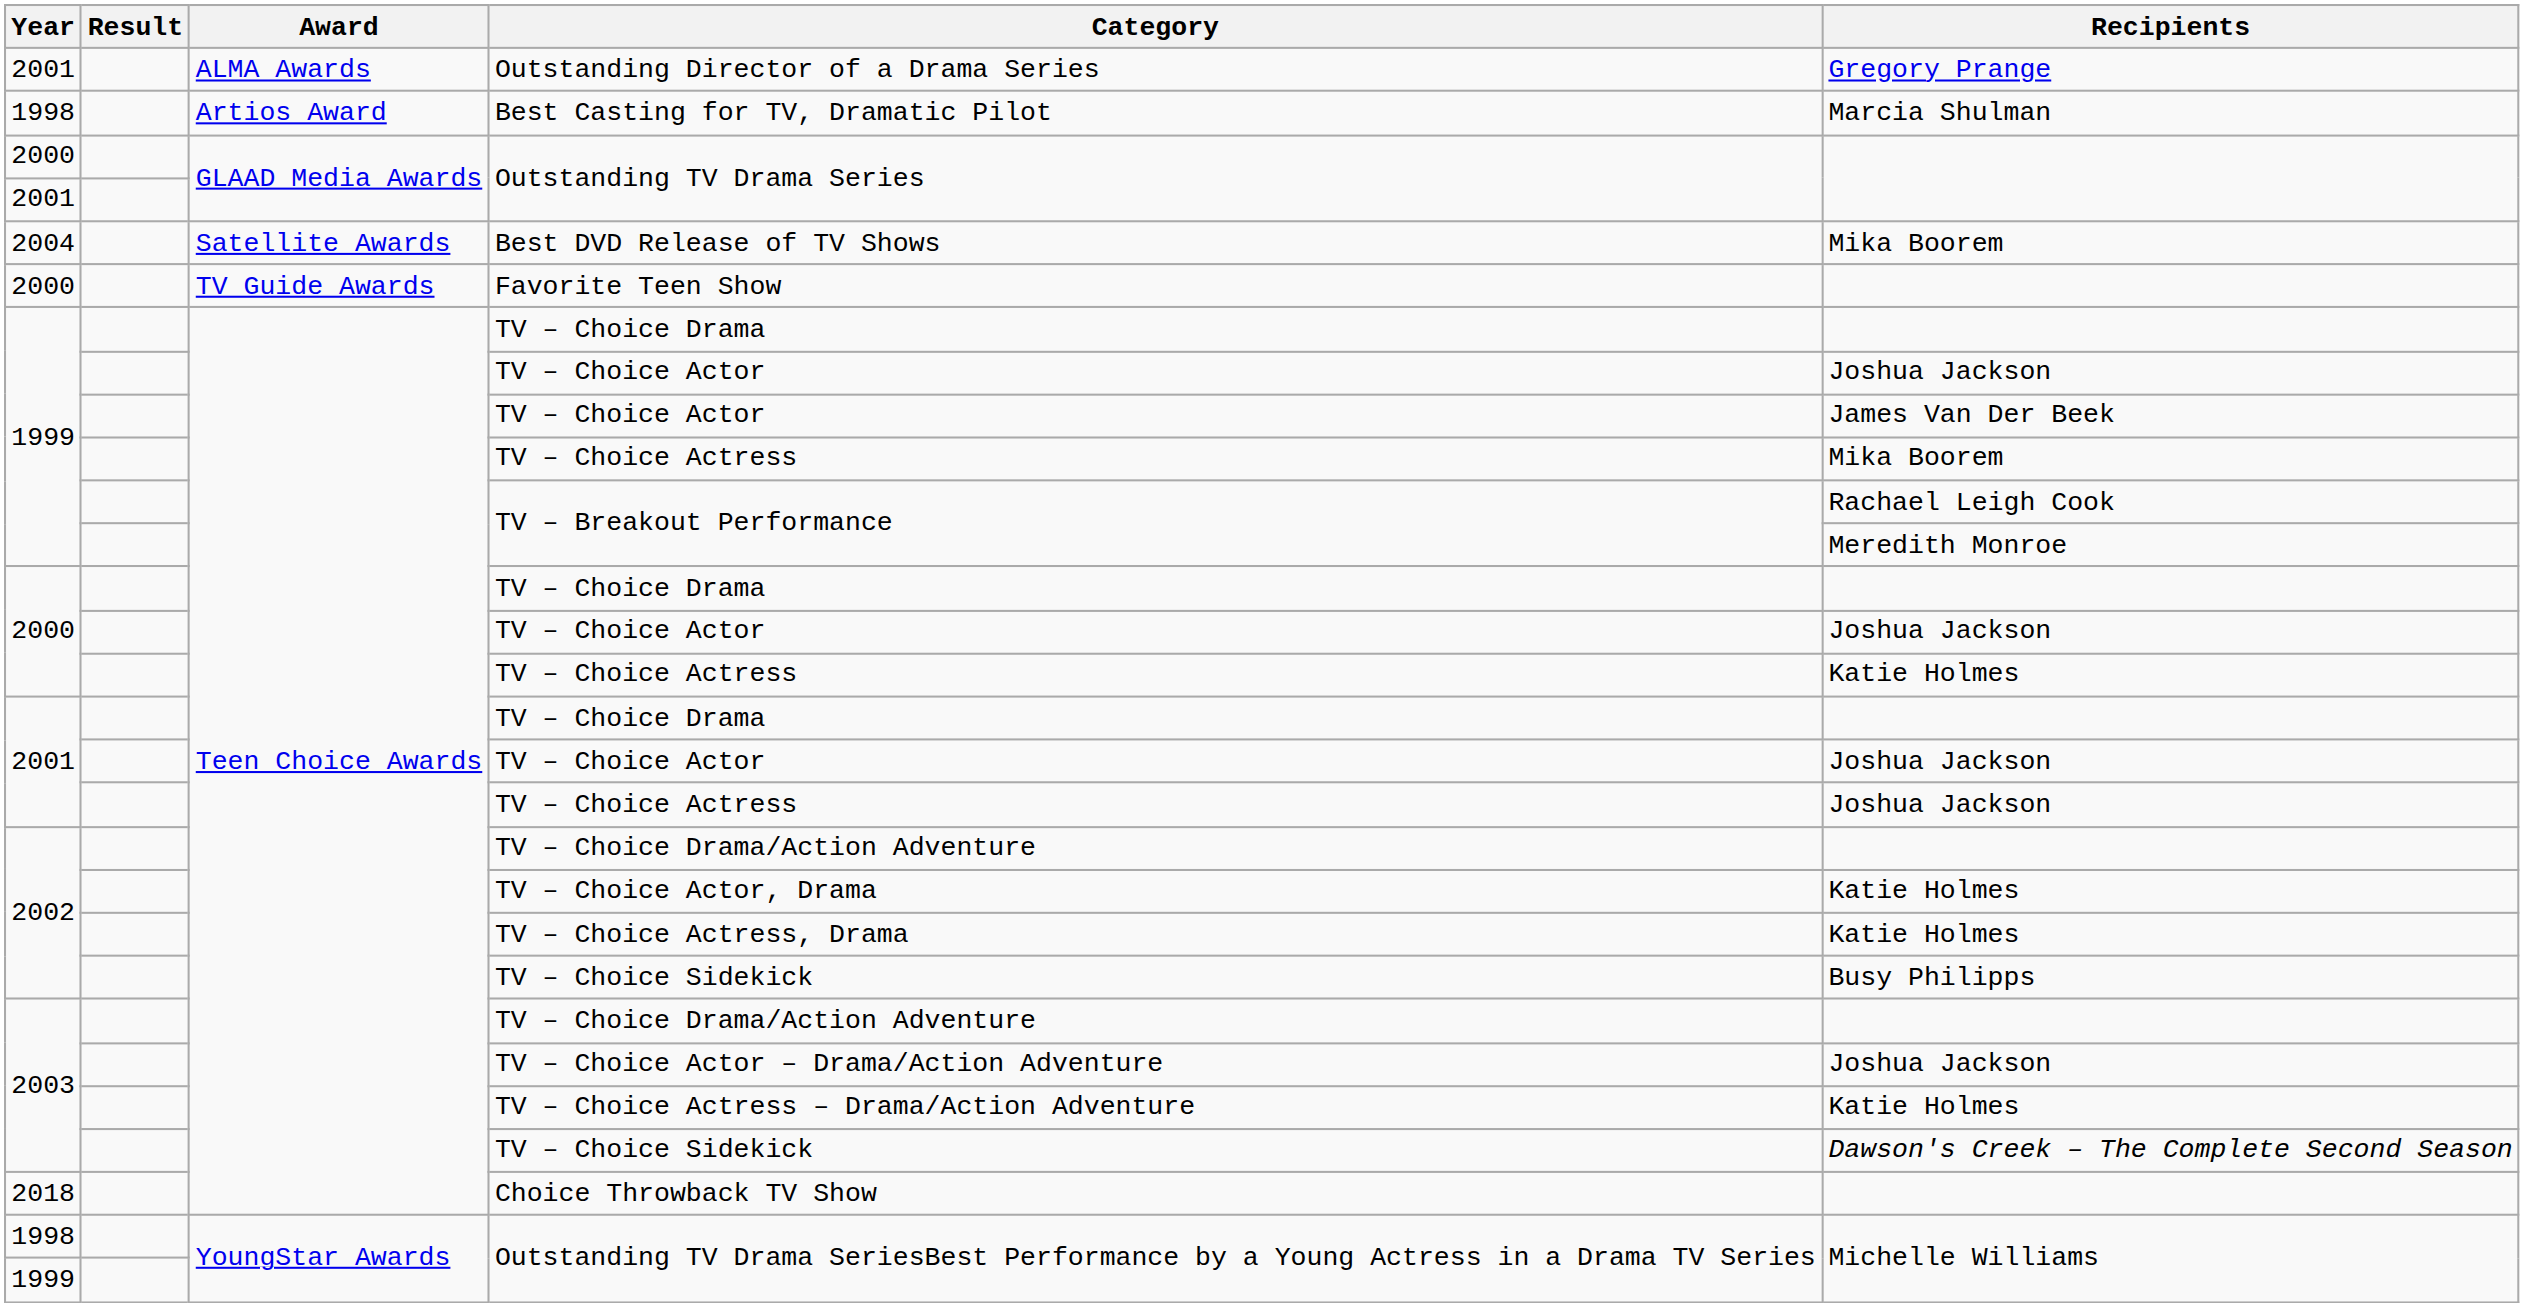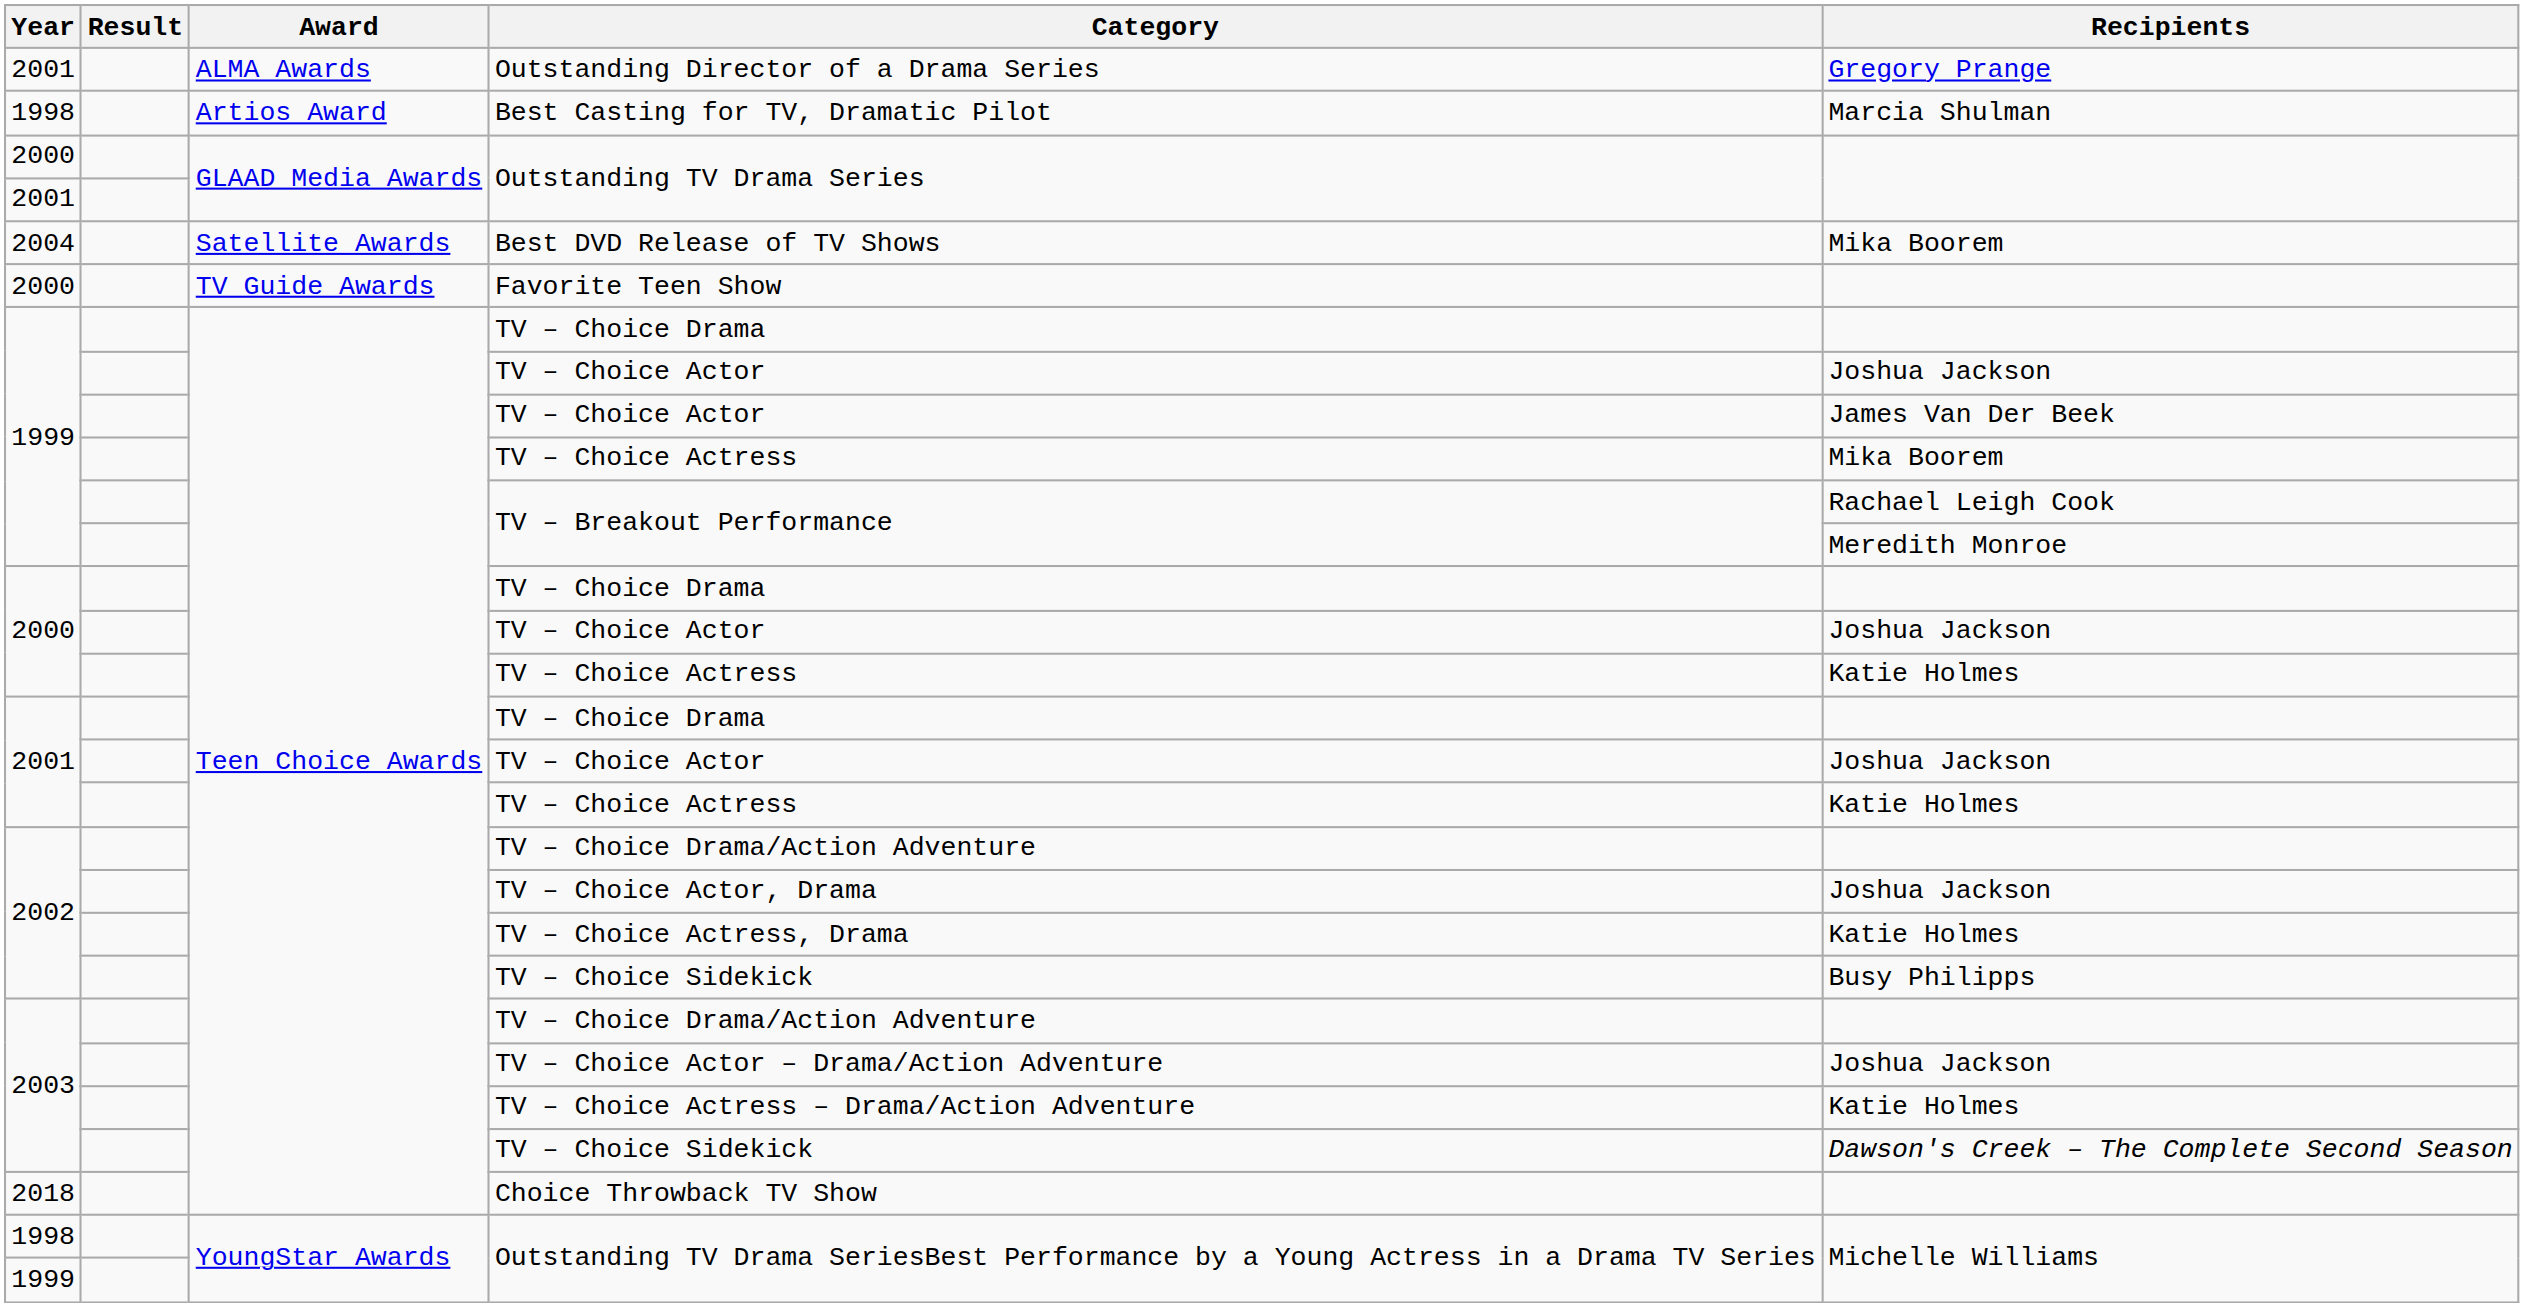 <table class="wikitable sortable">
 <tr>
 <th>Year</th>
 <th>Result</th>
 <th>Award</th>
 <th>Category</th>
 <th>Recipients</th>
 </tr>
 <tr>
 <td>2001</td>
 <td></td>
 <td><a href='#'>ALMA Awards</a></td>
 <td>Outstanding Director of a Drama Series</td>
 <td><a href='#'>Gregory Prange</a></td>
 </tr>
 <tr>
 <td>1998</td>
 <td></td>
 <td><a href='#'>Artios Award</a></td>
 <td>Best Casting for TV, Dramatic Pilot</td>
 <td>Marcia Shulman</td>
 </tr>
 <tr>
 <td>2000</td>
 <td></td>
 <td rowspan="2"><a href='#'>GLAAD Media Awards</a></td>
 <td rowspan="2">Outstanding TV Drama Series</td>
 <td rowspan="2"></td>
 </tr>
 <tr>
 <td>2001</td>
 <td></td>
 </tr>
 <tr>
 <td>2004</td>
 <td></td>
 <td><a href='#'>Satellite Awards</a></td>
 <td>Best DVD Release of TV Shows</td>
 <td>Mika Boorem</td>
 </tr>
 <tr>
 <td>2000</td>
 <td></td>
 <td><a href='#'>TV Guide Awards</a></td>
 <td>Favorite Teen Show</td>
 <td></td>
 </tr>
 <tr>
 <td rowspan="6">1999</td>
 <td></td>
 <td rowspan="21"><a href='#'>Teen Choice Awards</a></td>
 <td>TV – Choice Drama</td>
 <td></td>
 </tr>
 <tr>
 <td></td>
 <td>TV – Choice Actor</td>
 <td>Joshua Jackson</td>
 </tr>
 <tr>
 <td></td>
 <td>TV – Choice Actor</td>
 <td>James Van Der Beek</td>
 </tr>
 <tr>
 <td></td>
 <td>TV – Choice Actress</td>
 <td>Mika Boorem</td>
 </tr>
 <tr>
 <td></td>
 <td rowspan="2">TV – Breakout Performance</td>
 <td>Rachael Leigh Cook</td>
 </tr>
 <tr>
 <td></td>
 <td>Meredith Monroe</td>
 </tr>
 <tr>
 <td rowspan="3">2000</td>
 <td></td>
 <td>TV – Choice Drama</td>
 <td></td>
 </tr>
 <tr>
 <td></td>
 <td>TV – Choice Actor</td>
 <td>Joshua Jackson</td>
 </tr>
 <tr>
 <td></td>
 <td>TV – Choice Actress</td>
 <td>Katie Holmes</td>
 </tr>
 <tr>
 <td rowspan="3">2001</td>
 <td></td>
 <td>TV – Choice Drama</td>
 <td></td>
 </tr>
 <tr>
 <td></td>
 <td>TV – Choice Actor</td>
 <td>Joshua Jackson</td>
 </tr>
 <tr>
 <td></td>
 <td>TV – Choice Actress</td>
-<td>Joshua Jackson</td>
+<td>Katie Holmes</td>
 </tr>
 <tr>
 <td rowspan="4">2002</td>
 <td></td>
 <td>TV – Choice Drama/Action Adventure</td>
 <td></td>
 </tr>
 <tr>
 <td></td>
 <td>TV – Choice Actor, Drama</td>
-<td>Katie Holmes</td>
+<td>Joshua Jackson</td>
 </tr>
 <tr>
 <td></td>
 <td>TV – Choice Actress, Drama</td>
 <td>Katie Holmes</td>
 </tr>
 <tr>
 <td></td>
 <td>TV – Choice Sidekick</td>
 <td>Busy Philipps</td>
 </tr>
 <tr>
 <td rowspan="4">2003</td>
 <td></td>
 <td>TV – Choice Drama/Action Adventure</td>
 <td></td>
 </tr>
 <tr>
 <td></td>
 <td>TV – Choice Actor – Drama/Action Adventure</td>
 <td>Joshua Jackson</td>
 </tr>
 <tr>
 <td></td>
 <td>TV – Choice Actress – Drama/Action Adventure</td>
 <td>Katie Holmes</td>
 </tr>
 <tr>
 <td></td>
 <td>TV – Choice Sidekick</td>
 <td><em>Dawson's Creek – The Complete Second Season</em></td>
 </tr>
 <tr>
 <td>2018</td>
 <td></td>
 <td>Choice Throwback TV Show</td>
 <td></td>
 </tr>
 <tr>
 <td>1998</td>
 <td></td>
 <td rowspan="2"><a href='#'>YoungStar Awards</a></td>
 <td rowspan="2">Outstanding TV Drama SeriesBest Performance by a Young Actress in a Drama TV Series</td>
 <td rowspan="2">Michelle Williams</td>
 </tr>
 <tr>
 <td>1999</td>
 <td></td>
 </tr>
 </table>
